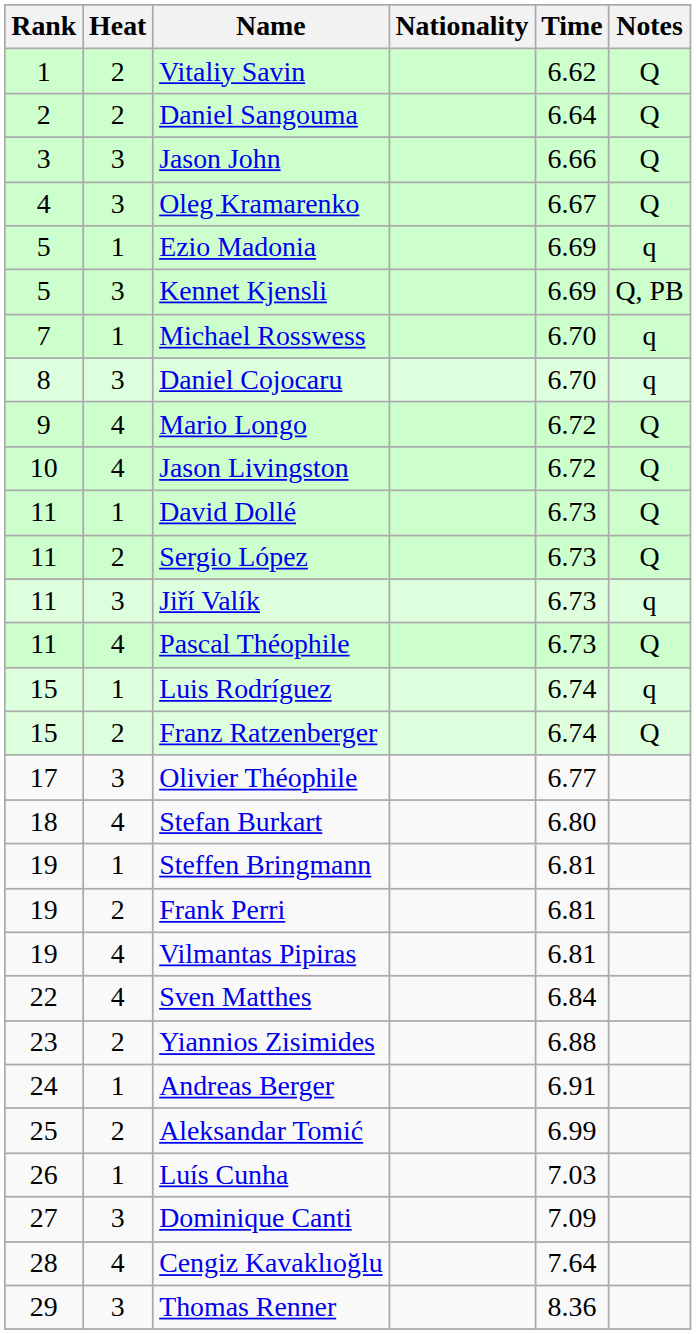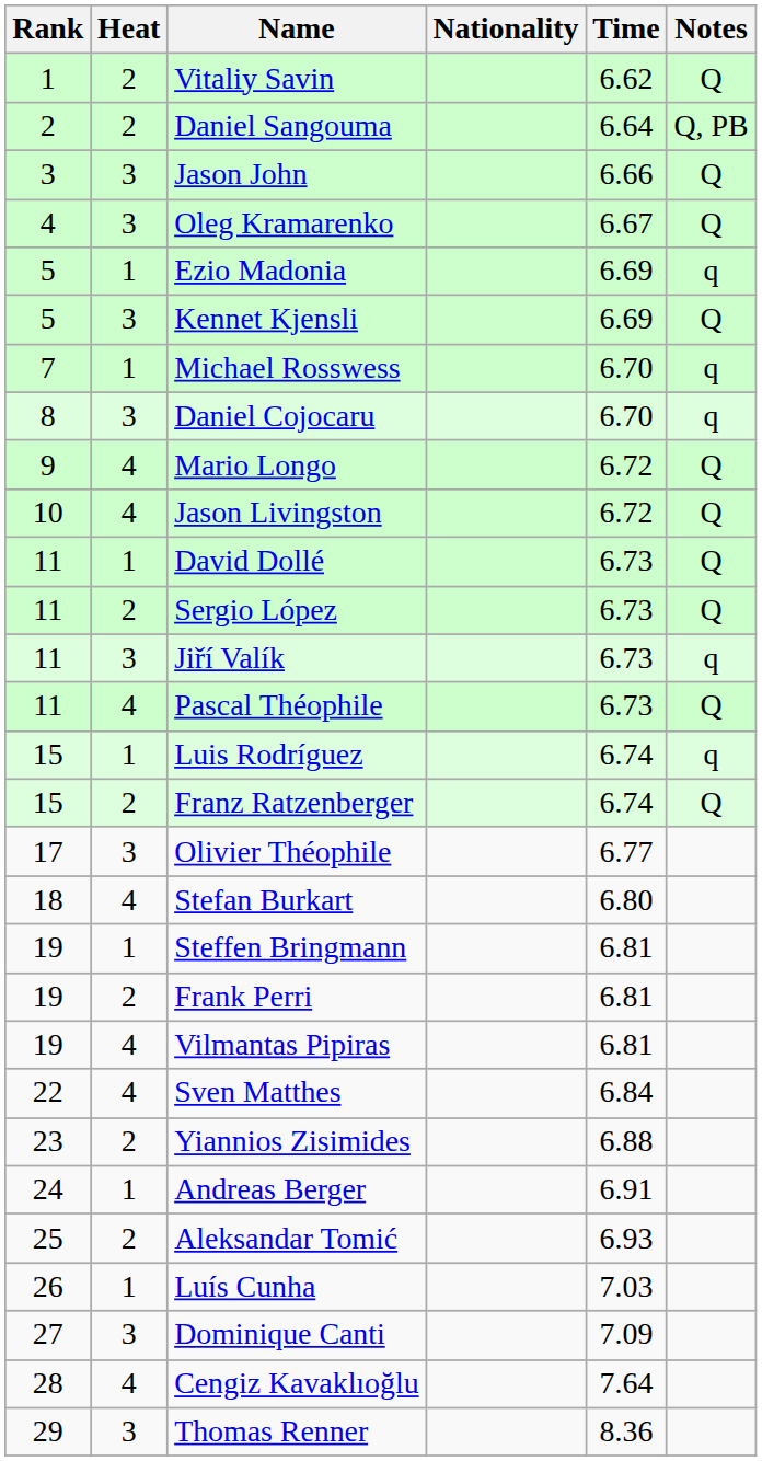 <table class="wikitable sortable" style="text-align:center">
 <tr>
 <th>Rank</th>
 <th>Heat</th>
 <th>Name</th>
 <th>Nationality</th>
 <th>Time</th>
 <th>Notes</th>
 </tr>
 <tr bgcolor=ccffcc>
 <td>1</td>
 <td>2</td>
 <td align="left"><a href='#'>Vitaliy Savin</a></td>
 <td align=left></td>
 <td>6.62</td>
 <td>Q</td>
 </tr>
 <tr bgcolor=ccffcc>
 <td>2</td>
 <td>2</td>
 <td align="left"><a href='#'>Daniel Sangouma</a></td>
 <td align=left></td>
 <td>6.64</td>
-<td>Q</td>
+<td>Q, PB</td>
 </tr>
 <tr bgcolor=ccffcc>
 <td>3</td>
 <td>3</td>
 <td align="left"><a href='#'>Jason John</a></td>
 <td align=left></td>
 <td>6.66</td>
 <td>Q</td>
 </tr>
 <tr bgcolor=ccffcc>
 <td>4</td>
 <td>3</td>
 <td align="left"><a href='#'>Oleg Kramarenko</a></td>
 <td align=left></td>
 <td>6.67</td>
 <td>Q</td>
 </tr>
 <tr bgcolor=ccffcc>
 <td>5</td>
 <td>1</td>
 <td align="left"><a href='#'>Ezio Madonia</a></td>
 <td align=left></td>
 <td>6.69</td>
 <td>q</td>
 </tr>
 <tr bgcolor=ccffcc>
 <td>5</td>
 <td>3</td>
 <td align="left"><a href='#'>Kennet Kjensli</a></td>
 <td align=left></td>
 <td>6.69</td>
-<td>Q, PB</td>
+<td>Q</td>
 </tr>
 <tr bgcolor=ccffcc>
 <td>7</td>
 <td>1</td>
 <td align="left"><a href='#'>Michael Rosswess</a></td>
 <td align=left></td>
 <td>6.70</td>
 <td>q</td>
 </tr>
 <tr bgcolor=ddffdd>
 <td>8</td>
 <td>3</td>
 <td align="left"><a href='#'>Daniel Cojocaru</a></td>
 <td align=left></td>
 <td>6.70</td>
 <td>q</td>
 </tr>
 <tr bgcolor=ccffcc>
 <td>9</td>
 <td>4</td>
 <td align="left"><a href='#'>Mario Longo</a></td>
 <td align=left></td>
 <td>6.72</td>
 <td>Q</td>
 </tr>
 <tr bgcolor=ccffcc>
 <td>10</td>
 <td>4</td>
 <td align="left"><a href='#'>Jason Livingston</a></td>
 <td align=left></td>
 <td>6.72</td>
 <td>Q</td>
 </tr>
 <tr bgcolor=ccffcc>
 <td>11</td>
 <td>1</td>
 <td align="left"><a href='#'>David Dollé</a></td>
 <td align=left></td>
 <td>6.73</td>
 <td>Q</td>
 </tr>
 <tr bgcolor=ccffcc>
 <td>11</td>
 <td>2</td>
 <td align="left"><a href='#'>Sergio López</a></td>
 <td align=left></td>
 <td>6.73</td>
 <td>Q</td>
 </tr>
 <tr bgcolor=ddffdd>
 <td>11</td>
 <td>3</td>
 <td align="left"><a href='#'>Jiří Valík</a></td>
 <td align=left></td>
 <td>6.73</td>
 <td>q</td>
 </tr>
 <tr bgcolor=ccffcc>
 <td>11</td>
 <td>4</td>
 <td align="left"><a href='#'>Pascal Théophile</a></td>
 <td align=left></td>
 <td>6.73</td>
 <td>Q</td>
 </tr>
 <tr bgcolor=ddffdd>
 <td>15</td>
 <td>1</td>
 <td align="left"><a href='#'>Luis Rodríguez</a></td>
 <td align=left></td>
 <td>6.74</td>
 <td>q</td>
 </tr>
 <tr bgcolor=ddffdd>
 <td>15</td>
 <td>2</td>
 <td align="left"><a href='#'>Franz Ratzenberger</a></td>
 <td align=left></td>
 <td>6.74</td>
 <td>Q</td>
 </tr>
 <tr>
 <td>17</td>
 <td>3</td>
 <td align="left"><a href='#'>Olivier Théophile</a></td>
 <td align=left></td>
 <td>6.77</td>
 <td></td>
 </tr>
 <tr>
 <td>18</td>
 <td>4</td>
 <td align="left"><a href='#'>Stefan Burkart</a></td>
 <td align=left></td>
 <td>6.80</td>
 <td></td>
 </tr>
 <tr>
 <td>19</td>
 <td>1</td>
 <td align="left"><a href='#'>Steffen Bringmann</a></td>
 <td align=left></td>
 <td>6.81</td>
 <td></td>
 </tr>
 <tr>
 <td>19</td>
 <td>2</td>
 <td align="left"><a href='#'>Frank Perri</a></td>
 <td align=left></td>
 <td>6.81</td>
 <td></td>
 </tr>
 <tr>
 <td>19</td>
 <td>4</td>
 <td align="left"><a href='#'>Vilmantas Pipiras</a></td>
 <td align=left></td>
 <td>6.81</td>
 <td></td>
 </tr>
 <tr>
 <td>22</td>
 <td>4</td>
 <td align="left"><a href='#'>Sven Matthes</a></td>
 <td align=left></td>
 <td>6.84</td>
 <td></td>
 </tr>
 <tr>
 <td>23</td>
 <td>2</td>
 <td align="left"><a href='#'>Yiannios Zisimides</a></td>
 <td align=left></td>
 <td>6.88</td>
 <td></td>
 </tr>
 <tr>
 <td>24</td>
 <td>1</td>
 <td align="left"><a href='#'>Andreas Berger</a></td>
 <td align=left></td>
 <td>6.91</td>
 <td></td>
 </tr>
 <tr>
 <td>25</td>
 <td>2</td>
 <td align="left"><a href='#'>Aleksandar Tomić</a></td>
 <td align=left></td>
-<td>6.99</td>
+<td>6.93</td>
 <td></td>
 </tr>
 <tr>
 <td>26</td>
 <td>1</td>
 <td align="left"><a href='#'>Luís Cunha</a></td>
 <td align=left></td>
 <td>7.03</td>
 <td></td>
 </tr>
 <tr>
 <td>27</td>
 <td>3</td>
 <td align="left"><a href='#'>Dominique Canti</a></td>
 <td align=left></td>
 <td>7.09</td>
 <td></td>
 </tr>
 <tr>
 <td>28</td>
 <td>4</td>
 <td align="left"><a href='#'>Cengiz Kavaklıoğlu</a></td>
 <td align=left></td>
 <td>7.64</td>
 <td></td>
 </tr>
 <tr>
 <td>29</td>
 <td>3</td>
 <td align="left"><a href='#'>Thomas Renner</a></td>
 <td align=left></td>
 <td>8.36</td>
 <td></td>
 </tr>
 </table>
